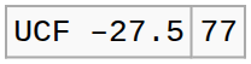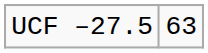 <table class="wikitable">
 <tr align="center">
 </tr>
 <tr align="center">
 <td>UCF –27.5</td>
-<td>77</td>
+<td>63</td>
 </tr>
 </table>
